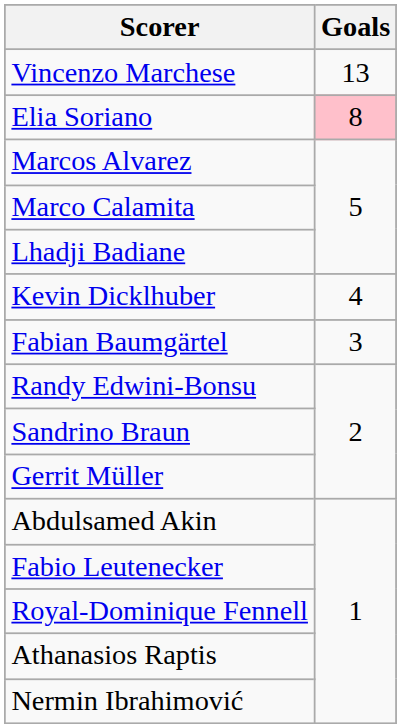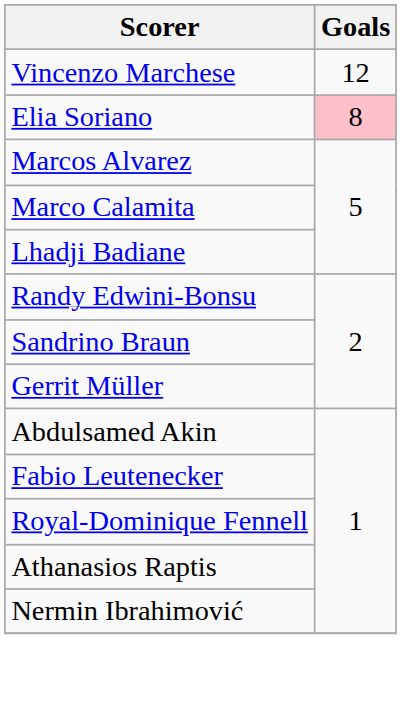 <table class="wikitable">
 <tr>
 <th>Scorer</th>
 <th>Goals</th>
 </tr>
 <tr>
 <td> <a href='#'>Vincenzo Marchese</a></td>
-<td align=center>13</td>
+<td align=center>12</td>
 </tr>
 <tr>
 <td> <a href='#'>Elia Soriano</a></td>
 <td align=center style="background: pink;">8</td>
 </tr>
 <tr>
 <td> <a href='#'>Marcos Alvarez</a></td>
 <td rowspan="3" align=center>5</td>
 </tr>
 <tr>
 <td> <a href='#'>Marco Calamita</a></td>
 </tr>
 <tr>
 <td> <a href='#'>Lhadji Badiane</a></td>
-</tr>
-<tr>
-<td> <a href='#'>Kevin Dicklhuber</a></td>
-<td align=center>4</td>
-</tr>
-<tr>
-<td> <a href='#'>Fabian Baumgärtel</a></td>
-<td align=center>3</td>
 </tr>
 <tr>
 <td> <a href='#'>Randy Edwini-Bonsu</a></td>
 <td rowspan="3" align=center>2</td>
 </tr>
 <tr>
 <td> <a href='#'>Sandrino Braun</a></td>
 </tr>
 <tr>
 <td> <a href='#'>Gerrit Müller</a></td>
 </tr>
 <tr>
 <td> Abdulsamed Akin</td>
 <td rowspan="5" align=center>1</td>
 </tr>
 <tr>
 <td> <a href='#'>Fabio Leutenecker</a></td>
 </tr>
 <tr>
 <td> <a href='#'>Royal-Dominique Fennell</a></td>
 </tr>
 <tr>
 <td> Athanasios Raptis</td>
 </tr>
 <tr>
 <td> Nermin Ibrahimović</td>
 </tr>
 <tr>
 </tr>
 </table>
